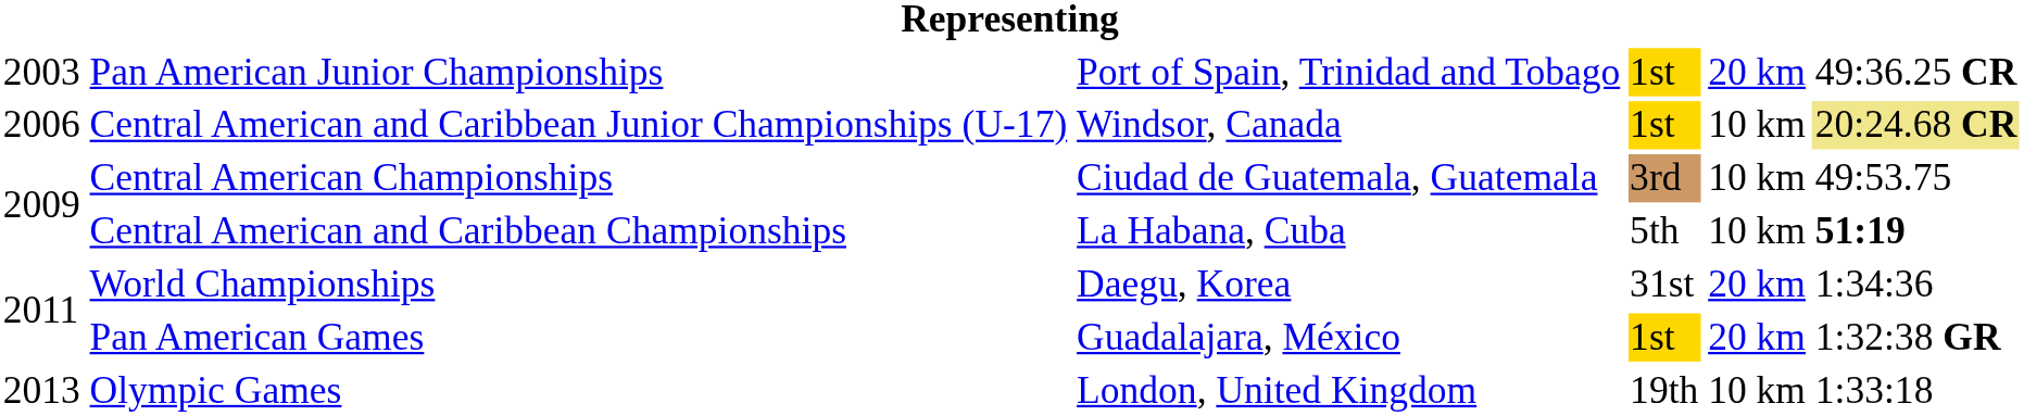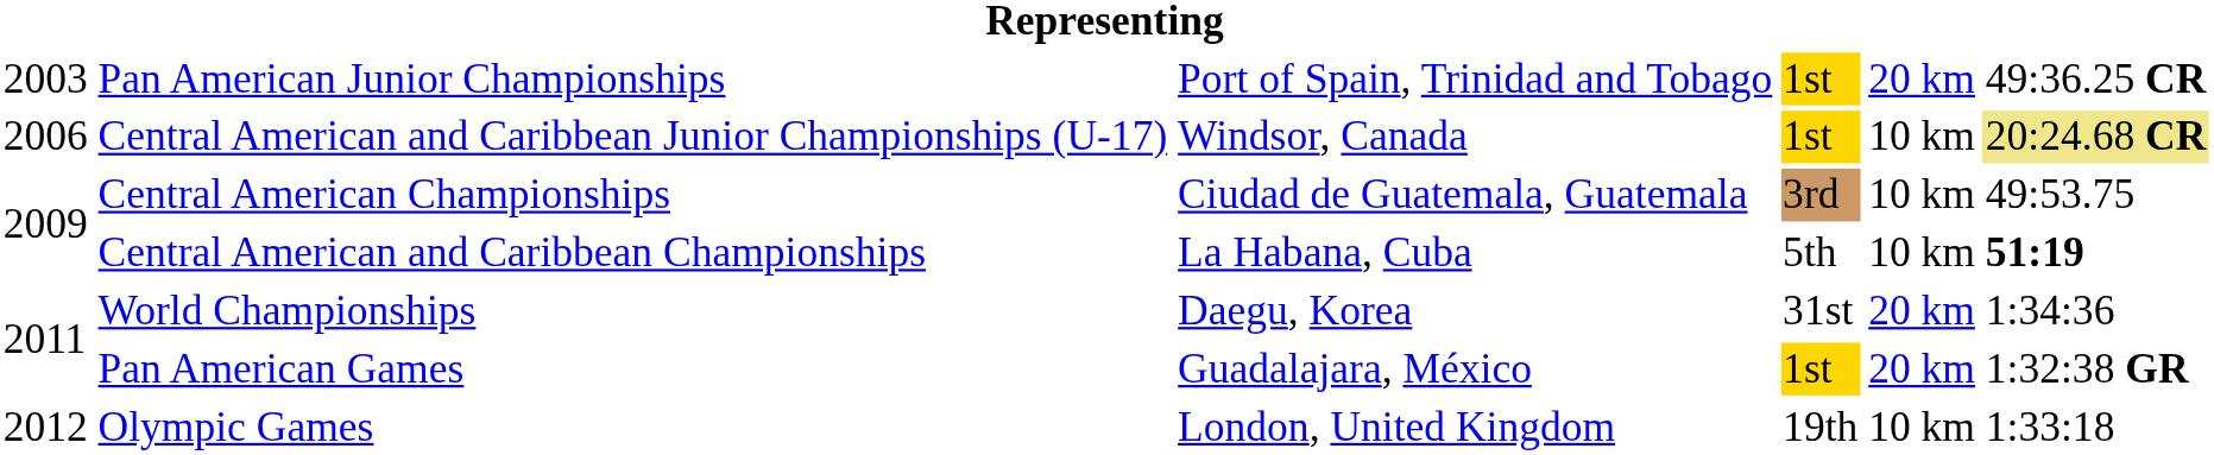 <table>
 <tr>
 <th colspan="6">Representing </th>
 </tr>
 <tr>
 <td>2003</td>
 <td><a href='#'>Pan American Junior Championships</a></td>
 <td><a href='#'>Port of Spain</a>, <a href='#'>Trinidad and Tobago</a></td>
 <td bgcolor=gold>1st</td>
 <td><a href='#'>20 km</a></td>
 <td>49:36.25 <strong>CR</strong></td>
 </tr>
 <tr>
 <td>2006</td>
 <td><a href='#'>Central American and Caribbean Junior Championships (U-17)</a></td>
 <td><a href='#'>Windsor</a>, <a href='#'>Canada</a></td>
 <td bgcolor=gold>1st</td>
 <td>10 km</td>
 <td style="background: khaki;">20:24.68 <strong>CR</strong></td>
 </tr>
 <tr>
 <td rowspan = "2">2009</td>
 <td><a href='#'>Central American Championships</a></td>
 <td><a href='#'>Ciudad de Guatemala</a>, <a href='#'>Guatemala</a></td>
 <td bgcolor=cc9966>3rd</td>
 <td>10 km</td>
 <td>49:53.75</td>
 </tr>
 <tr>
 <td><a href='#'>Central American and Caribbean Championships</a></td>
 <td><a href='#'>La Habana</a>, <a href='#'>Cuba</a></td>
 <td>5th</td>
 <td>10 km</td>
 <td><strong>51:19</strong></td>
 </tr>
 <tr>
 <td rowspan = "2">2011</td>
 <td><a href='#'>World Championships</a></td>
 <td><a href='#'>Daegu</a>, <a href='#'>Korea</a></td>
 <td>31st</td>
 <td><a href='#'>20 km</a></td>
 <td>1:34:36</td>
 </tr>
 <tr>
 <td><a href='#'>Pan American Games</a></td>
 <td><a href='#'>Guadalajara</a>, <a href='#'>México</a></td>
 <td bgcolor=gold>1st</td>
 <td><a href='#'>20 km</a></td>
 <td>1:32:38 <strong>GR</strong></td>
 </tr>
 <tr>
-<td>2013</td>
+<td>2012</td>
 <td><a href='#'>Olympic Games</a></td>
 <td><a href='#'>London</a>, <a href='#'>United Kingdom</a></td>
 <td>19th</td>
 <td>10 km</td>
 <td>1:33:18</td>
 </tr>
 </table>
